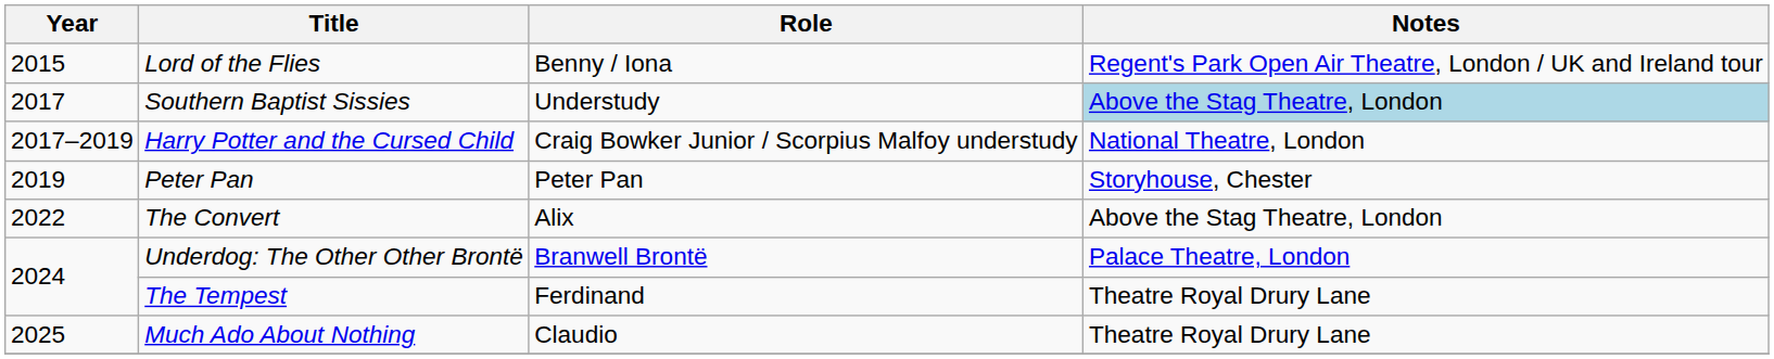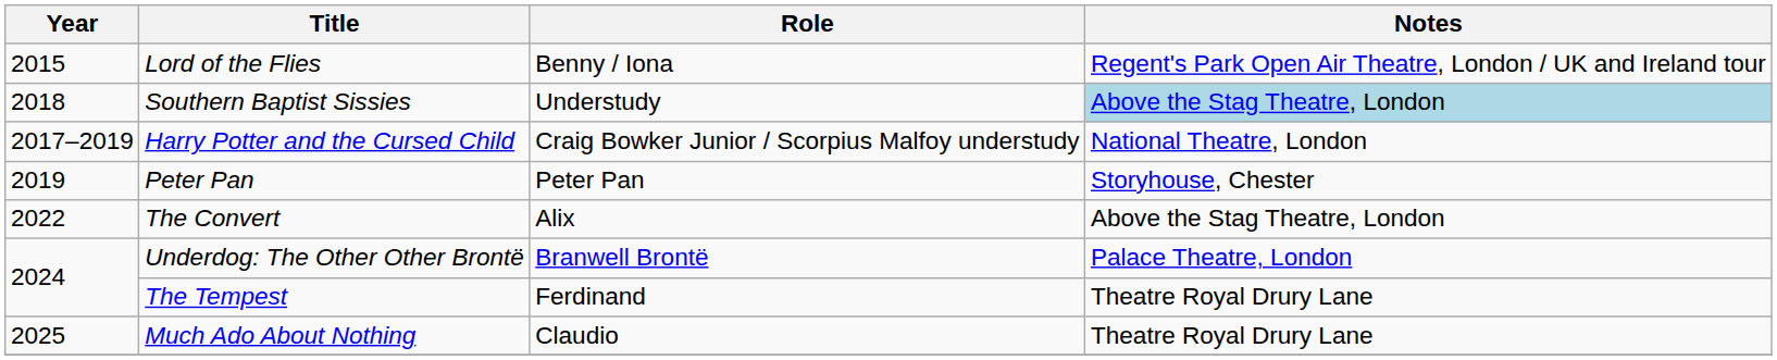 <table class="wikitable sortable">
 <tr>
 <th>Year</th>
 <th>Title</th>
 <th>Role</th>
 <th class="unsortable">Notes</th>
 </tr>
 <tr>
 <td>2015</td>
 <td><em>Lord of the Flies</em></td>
 <td>Benny / Iona</td>
 <td><a href='#'>Regent's Park Open Air Theatre</a>, London / UK and Ireland tour</td>
 </tr>
 <tr>
-<td>2017</td>
+<td>2018</td>
 <td><em>Southern Baptist Sissies</em></td>
 <td>Understudy</td>
 <td style="background: lightblue;"><a href='#'>Above the Stag Theatre</a>, London</td>
 </tr>
 <tr>
 <td>2017–2019</td>
 <td><em><a href='#'>Harry Potter and the Cursed Child</a></em></td>
 <td>Craig Bowker Junior / Scorpius Malfoy understudy</td>
 <td><a href='#'>National Theatre</a>, London</td>
 </tr>
 <tr>
 <td>2019</td>
 <td><em>Peter Pan</em></td>
 <td>Peter Pan</td>
 <td><a href='#'>Storyhouse</a>, Chester</td>
 </tr>
 <tr>
 <td>2022</td>
 <td><em>The Convert</em></td>
 <td>Alix</td>
 <td>Above the Stag Theatre, London</td>
 </tr>
 <tr>
 <td rowspan="2">2024</td>
 <td><em>Underdog: The Other Other Brontë</em></td>
 <td><a href='#'>Branwell Brontë</a></td>
 <td><a href='#'>Palace Theatre, London</a></td>
 </tr>
 <tr>
 <td><em><a href='#'>The Tempest</a></em></td>
 <td>Ferdinand</td>
 <td>Theatre Royal Drury Lane</td>
 </tr>
 <tr>
 <td>2025</td>
 <td><em><a href='#'>Much Ado About Nothing</a></em></td>
 <td>Claudio</td>
 <td>Theatre Royal Drury Lane<br></td>
 </tr>
 <tr>
 </tr>
 </table>
